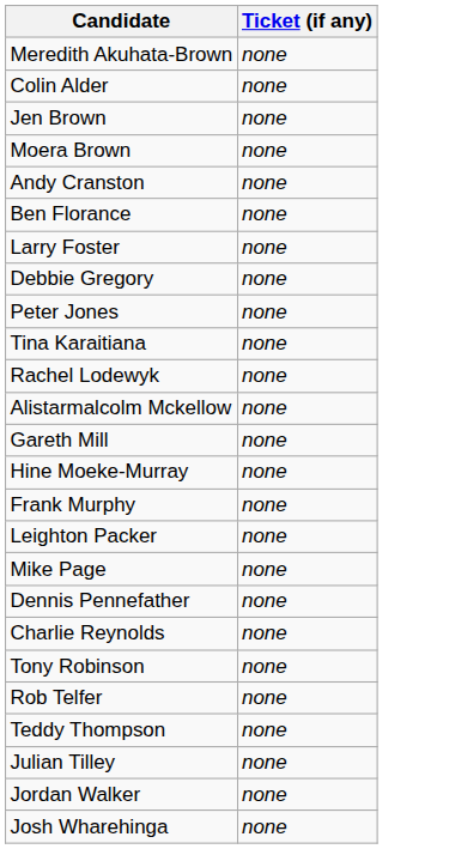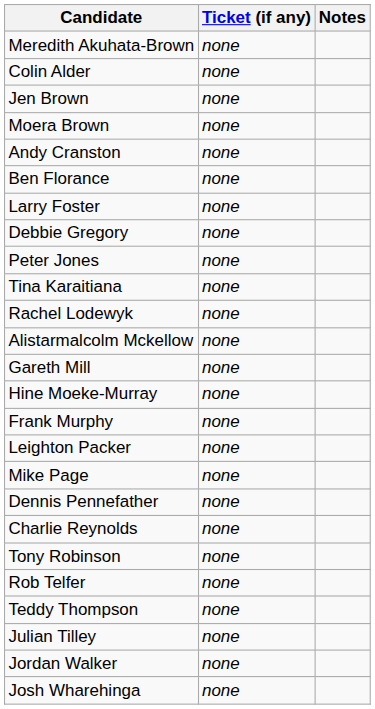 <table class="wikitable mw-collapsible mw-collapsed">
 <tr>
 <th>Candidate</th>
 <th><a href='#'>Ticket</a> (if any)</th>
+<th>Notes</th>
 </tr>
 <tr>
 <td>Meredith Akuhata-Brown</td>
 <td><em>none</em></td>
+<td></td>
 </tr>
 <tr>
 <td>Colin Alder</td>
 <td><em>none</em></td>
+<td></td>
 </tr>
 <tr>
 <td>Jen Brown</td>
 <td><em>none</em></td>
+<td></td>
 </tr>
 <tr>
 <td>Moera Brown</td>
 <td><em>none</em></td>
+<td></td>
 </tr>
 <tr>
 <td>Andy Cranston</td>
 <td><em>none</em></td>
+<td></td>
 </tr>
 <tr>
 <td>Ben Florance</td>
 <td><em>none</em></td>
+<td></td>
 </tr>
 <tr>
 <td>Larry Foster</td>
 <td><em>none</em></td>
+<td></td>
 </tr>
 <tr>
 <td>Debbie Gregory</td>
 <td><em>none</em></td>
+<td></td>
 </tr>
 <tr>
 <td>Peter Jones</td>
 <td><em>none</em></td>
+<td></td>
 </tr>
 <tr>
 <td>Tina Karaitiana</td>
 <td><em>none</em></td>
+<td></td>
 </tr>
 <tr>
 <td>Rachel Lodewyk</td>
 <td><em>none</em></td>
+<td></td>
 </tr>
 <tr>
 <td>Alistarmalcolm Mckellow</td>
 <td><em>none</em></td>
+<td></td>
 </tr>
 <tr>
 <td>Gareth Mill</td>
 <td><em>none</em></td>
+<td></td>
 </tr>
 <tr>
 <td>Hine Moeke-Murray</td>
 <td><em>none</em></td>
+<td></td>
 </tr>
 <tr>
 <td>Frank Murphy</td>
 <td><em>none</em></td>
+<td></td>
 </tr>
 <tr>
 <td>Leighton Packer</td>
 <td><em>none</em></td>
+<td></td>
 </tr>
 <tr>
 <td>Mike Page</td>
 <td><em>none</em></td>
+<td></td>
 </tr>
 <tr>
 <td>Dennis Pennefather</td>
 <td><em>none</em></td>
+<td></td>
 </tr>
 <tr>
 <td>Charlie Reynolds</td>
 <td><em>none</em></td>
+<td></td>
 </tr>
 <tr>
 <td>Tony Robinson</td>
 <td><em>none</em></td>
+<td></td>
 </tr>
 <tr>
 <td>Rob Telfer</td>
 <td><em>none</em></td>
+<td></td>
 </tr>
 <tr>
 <td>Teddy Thompson</td>
 <td><em>none</em></td>
+<td></td>
 </tr>
 <tr>
 <td>Julian Tilley</td>
 <td><em>none</em></td>
+<td></td>
 </tr>
 <tr>
 <td>Jordan Walker</td>
 <td><em>none</em></td>
+<td></td>
 </tr>
 <tr>
 <td>Josh Wharehinga</td>
 <td><em>none</em></td>
+<td></td>
 </tr>
 </table>
